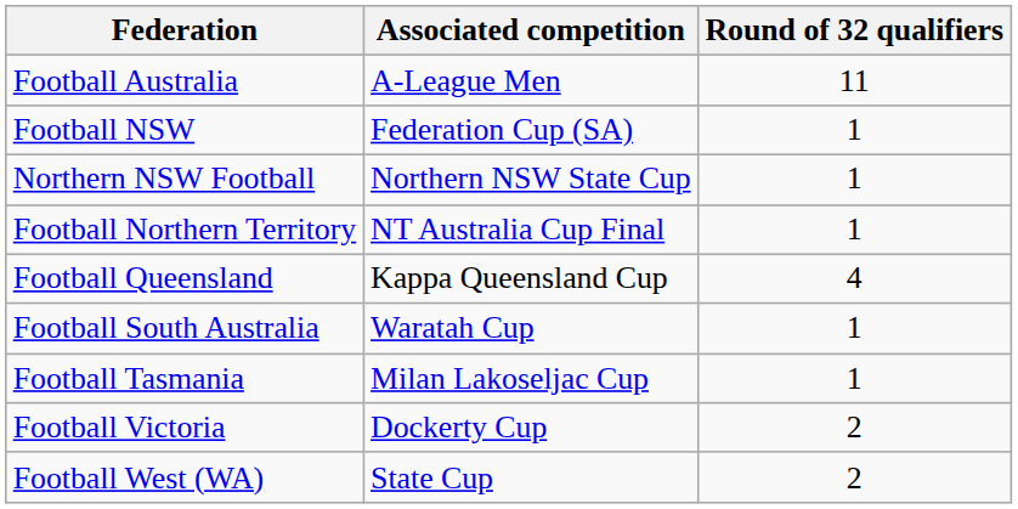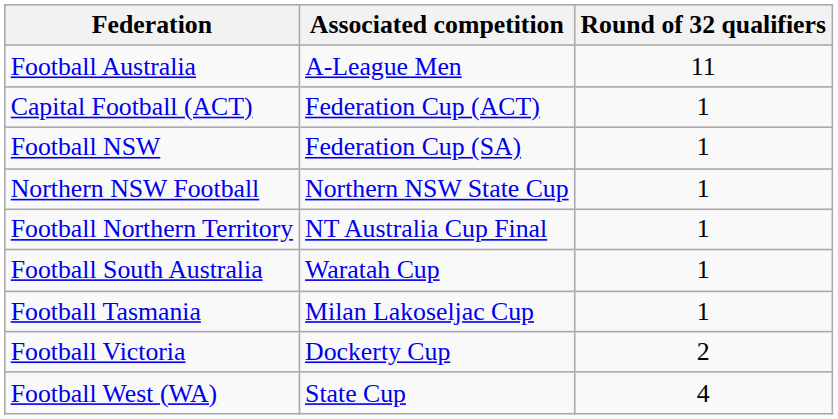 <table class="wikitable">
 <tr>
 <th>Federation</th>
 <th>Associated competition</th>
 <th>Round of 32 qualifiers</th>
 </tr>
 <tr>
 <td rowspan="1"><a href='#'>Football Australia</a></td>
 <td><a href='#'>A-League Men</a></td>
 <td align="center">11</td>
+</tr>
+<tr>
+<td><a href='#'>Capital Football (ACT)</a></td>
+<td><a href='#'>Federation Cup (ACT)</a></td>
+<td align="center">1</td>
 </tr>
 <tr>
 <td><a href='#'>Football NSW</a></td>
 <td><a href='#'>Federation Cup (SA)</a></td>
 <td align="center">1</td>
 </tr>
 <tr>
 <td><a href='#'>Northern NSW Football</a></td>
 <td><a href='#'>Northern NSW State Cup</a></td>
 <td align="center">1</td>
 </tr>
 <tr>
 <td><a href='#'>Football Northern Territory</a></td>
 <td><a href='#'>NT Australia Cup Final</a></td>
 <td align="center">1</td>
-</tr>
-<tr>
-<td><a href='#'>Football Queensland</a></td>
-<td>Kappa Queensland Cup</td>
-<td align="center">4</td>
 </tr>
 <tr>
 <td><a href='#'>Football South Australia</a></td>
 <td><a href='#'>Waratah Cup</a></td>
 <td align="center">1</td>
 </tr>
 <tr>
 <td><a href='#'>Football Tasmania</a></td>
 <td><a href='#'>Milan Lakoseljac Cup</a></td>
 <td align="center">1</td>
 </tr>
 <tr>
 <td><a href='#'>Football Victoria</a></td>
 <td><a href='#'>Dockerty Cup</a></td>
 <td align="center">2</td>
 </tr>
 <tr>
 <td><a href='#'>Football West (WA)</a></td>
 <td><a href='#'>State Cup</a></td>
-<td align="center">2</td>
+<td align="center">4</td>
 </tr>
 </table>
